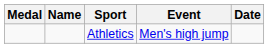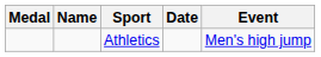 <table class="wikitable sortable" style="font-size:95%">
 <tr>
 <th>Medal</th>
 <th>Name</th>
 <th>Sport</th>
+<th>Date</th>
 <th>Event</th>
-<th>Date</th>
 </tr>
 <tr>
 <td></td>
 <td></td>
 <td><a href='#'>Athletics</a></td>
+<td></td>
 <td><a href='#'>Men's high jump</a></td>
-<td></td>
 </tr>
 </table>
